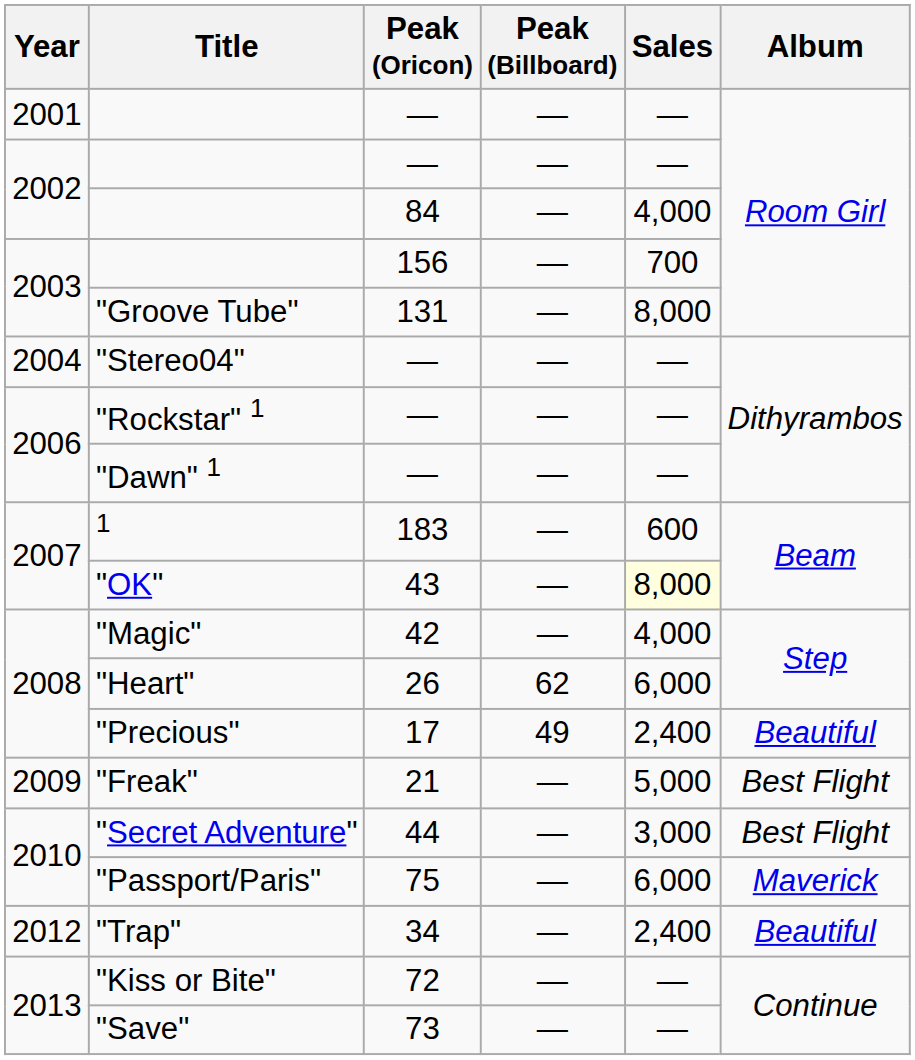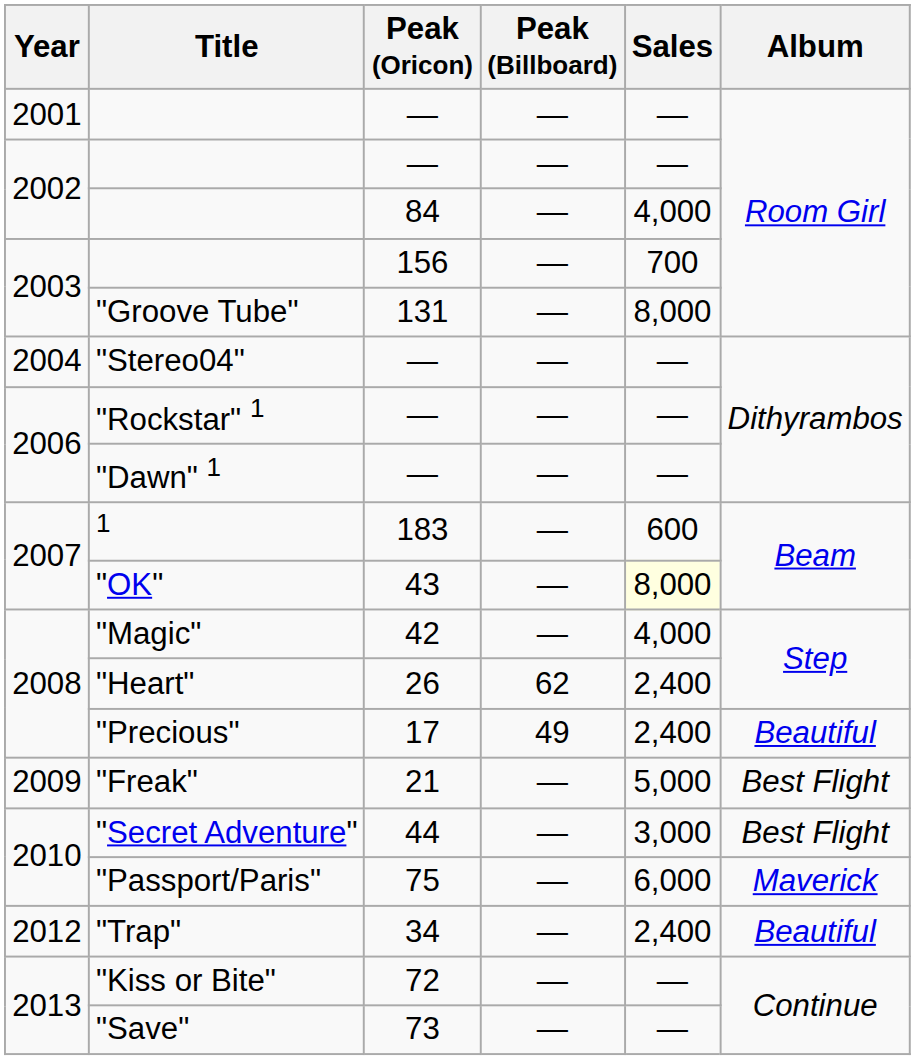 <table class="wikitable sortable" style="text-align:center">
 <tr>
 <th>Year</th>
 <th>Title</th>
 <th style="width:40px;">Peak<br><small>(Oricon)</small></th>
 <th style="width:40px;">Peak<br><small>(Billboard)</small></th>
 <th style="width:40px;">Sales</th>
 <th>Album</th>
 </tr>
 <tr>
 <td rowspan="1">2001</td>
 <td style="text-align:left;"></td>
 <td>—</td>
 <td>—</td>
 <td>—</td>
 <td rowspan="5"><em><a href='#'>Room Girl</a></em></td>
 </tr>
 <tr>
 <td rowspan="2">2002</td>
 <td style="text-align:left;"></td>
 <td>—</td>
 <td>—</td>
 <td>—</td>
 </tr>
 <tr>
 <td style="text-align:left;"></td>
 <td>84</td>
 <td>—</td>
 <td>4,000</td>
 </tr>
 <tr>
 <td rowspan="2">2003</td>
 <td style="text-align:left;"></td>
 <td>156</td>
 <td>—</td>
 <td>700</td>
 </tr>
 <tr>
 <td style="text-align:left;">"Groove Tube"</td>
 <td>131</td>
 <td>—</td>
 <td>8,000</td>
 </tr>
 <tr>
 <td>2004</td>
 <td style="text-align:left;">"Stereo04"</td>
 <td>—</td>
 <td>—</td>
 <td>—</td>
 <td rowspan="3"><em>Dithyrambos</em></td>
 </tr>
 <tr>
 <td rowspan="2">2006</td>
 <td style="text-align:left;">"Rockstar" <sup>1</sup></td>
 <td>—</td>
 <td>—</td>
 <td>—</td>
 </tr>
 <tr>
 <td style="text-align:left;">"Dawn" <sup>1</sup></td>
 <td>—</td>
 <td>—</td>
 <td>—</td>
 </tr>
 <tr>
 <td rowspan="2">2007</td>
 <td style="text-align:left;"> <sup>1</sup></td>
 <td>183</td>
 <td>—</td>
 <td>600</td>
 <td rowspan="2"><em><a href='#'>Beam</a></em></td>
 </tr>
 <tr>
 <td style="text-align:left;">"<a href='#'>OK</a>"</td>
 <td>43</td>
 <td>—</td>
 <td style="background: lightyellow;">8,000</td>
 </tr>
 <tr>
 <td rowspan="3">2008</td>
 <td style="text-align:left;">"Magic"</td>
 <td>42</td>
 <td>—</td>
 <td>4,000</td>
 <td rowspan="2"><em><a href='#'>Step</a></em></td>
 </tr>
 <tr>
 <td style="text-align:left;">"Heart"</td>
 <td>26</td>
 <td>62</td>
-<td>6,000</td>
+<td>2,400</td>
 </tr>
 <tr>
 <td style="text-align:left;">"Precious"</td>
 <td>17</td>
 <td>49</td>
 <td>2,400</td>
 <td><em><a href='#'>Beautiful</a></em></td>
 </tr>
 <tr>
 <td>2009</td>
 <td style="text-align:left;">"Freak"</td>
 <td>21</td>
 <td>—</td>
 <td>5,000</td>
 <td><em>Best Flight</em></td>
 </tr>
 <tr>
 <td rowspan="2">2010</td>
 <td style="text-align:left;">"<a href='#'>Secret Adventure</a>"</td>
 <td>44</td>
 <td>—</td>
 <td>3,000</td>
 <td><em>Best Flight</em></td>
 </tr>
 <tr>
 <td style="text-align:left;">"Passport/Paris"</td>
 <td>75</td>
 <td>—</td>
 <td>6,000</td>
 <td><em><a href='#'>Maverick</a></em></td>
 </tr>
 <tr>
 <td>2012</td>
 <td style="text-align:left;">"Trap"</td>
 <td>34</td>
 <td>—</td>
 <td>2,400</td>
 <td><em><a href='#'>Beautiful</a></em></td>
 </tr>
 <tr>
 <td rowspan="2">2013</td>
 <td style="text-align:left;">"Kiss or Bite"</td>
 <td>72</td>
 <td>—</td>
 <td>—</td>
 <td rowspan="2"><em>Continue</em></td>
 </tr>
 <tr>
 <td style="text-align:left;">"Save"</td>
 <td>73</td>
 <td>—</td>
 <td>—</td>
 </tr>
 </table>
